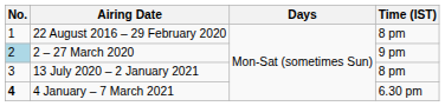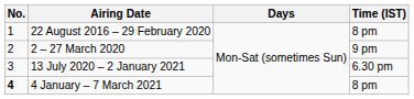 <table class="wikitable">
 <tr>
 <th>No.</th>
 <th>Airing Date</th>
 <th>Days</th>
 <th>Time (IST)</th>
 </tr>
 <tr>
 <td>1</td>
 <td>22 August 2016 – 29 February 2020</td>
 <td rowspan="4">Mon-Sat (sometimes Sun)</td>
 <td>8 pm</td>
 </tr>
 <tr>
-<td style="background: lightblue;">2</td>
+<td>2</td>
 <td>2 – 27 March 2020</td>
 <td>9 pm</td>
 </tr>
 <tr>
 <td>3</td>
 <td>13 July 2020 – 2 January 2021</td>
-<td>8 pm</td>
+<td>6.30 pm</td>
 </tr>
 <tr>
 <td><strong>4</strong></td>
 <td>4 January – 7 March 2021</td>
-<td>6.30 pm</td>
+<td>8 pm</td>
 </tr>
 </table>
